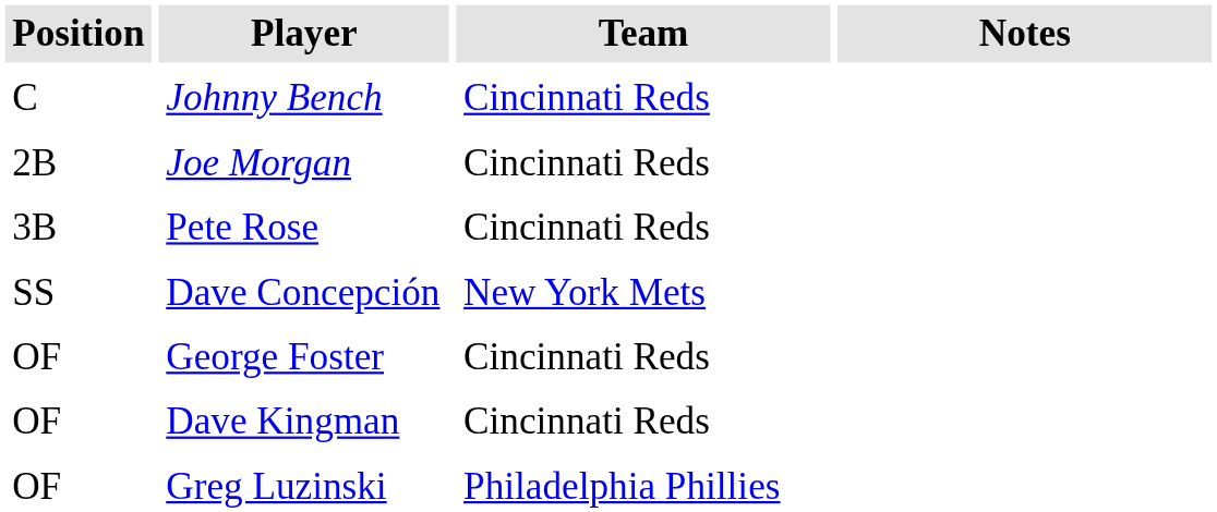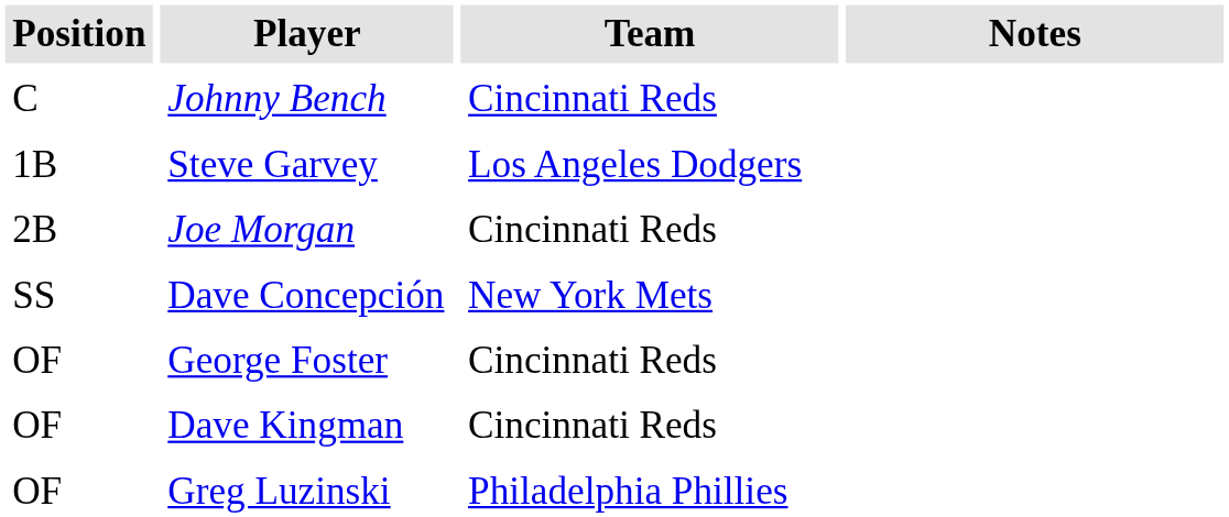 <table border="0" cellspacing="3" cellpadding="3">
 <tr style="background: #e3e3e3;">
 <th width="50">Position</th>
 <th style="width:115px;">Player</th>
 <th style="width:150px;">Team</th>
 <th style="width:150px;">Notes</th>
 </tr>
 <tr>
 <td>C</td>
 <td><em><a href='#'>Johnny Bench</a></em></td>
 <td><a href='#'>Cincinnati Reds</a></td>
 <td></td>
 </tr>
 <tr>
-<td>2B</td>
-<td><em><a href='#'>Joe Morgan</a></em></td>
-<td>Cincinnati Reds</td>
+<td>1B</td>
+<td><a href='#'>Steve Garvey</a></td>
+<td><a href='#'>Los Angeles Dodgers</a></td>
 <td></td>
 </tr>
 <tr>
-<td>3B</td>
-<td><a href='#'>Pete Rose</a></td>
+<td>2B</td>
+<td><em><a href='#'>Joe Morgan</a></em></td>
 <td>Cincinnati Reds</td>
 <td></td>
 </tr>
 <tr>
 <td>SS</td>
 <td><a href='#'>Dave Concepción</a></td>
 <td><a href='#'>New York Mets</a></td>
 <td></td>
 </tr>
 <tr>
 <td>OF</td>
 <td><a href='#'>George Foster</a></td>
 <td>Cincinnati Reds</td>
 <td></td>
 </tr>
 <tr>
 <td>OF</td>
 <td><a href='#'>Dave Kingman</a></td>
 <td>Cincinnati Reds</td>
 <td></td>
 </tr>
 <tr>
 <td>OF</td>
 <td><a href='#'>Greg Luzinski</a></td>
 <td><a href='#'>Philadelphia Phillies</a></td>
 <td></td>
 </tr>
 </table>
